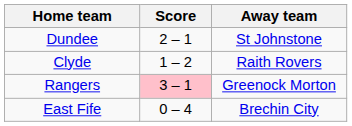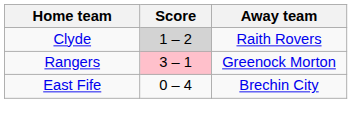 <table class="wikitable" style="text-align: center">
 <tr>
 <th width=140>Home team</th>
 <th width=70>Score</th>
 <th width=140>Away team</th>
 </tr>
 <tr>
-<td><a href='#'>Dundee</a></td>
-<td>2 – 1</td>
-<td><a href='#'>St Johnstone</a></td>
-</tr>
-<tr>
 <td><a href='#'>Clyde</a></td>
-<td>1 – 2</td>
+<td style="background: lightgrey;">1 – 2</td>
 <td><a href='#'>Raith Rovers</a></td>
 </tr>
 <tr>
 <td><a href='#'>Rangers</a></td>
 <td style="background: pink;">3 – 1</td>
 <td><a href='#'>Greenock Morton</a></td>
 </tr>
 <tr>
 <td><a href='#'>East Fife</a></td>
 <td>0 – 4</td>
 <td><a href='#'>Brechin City</a></td>
 </tr>
 </table>
